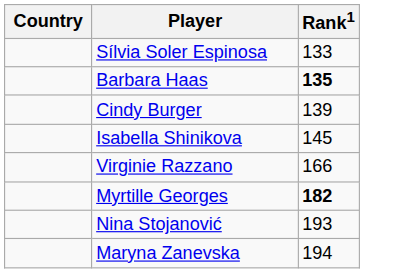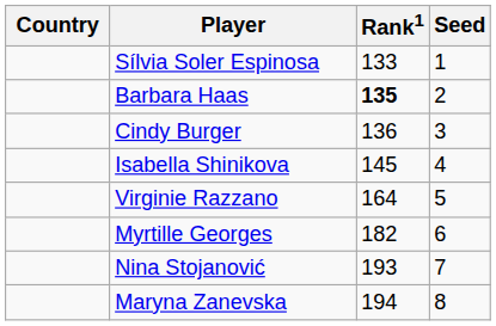 <table class="sortable wikitable">
 <tr>
 <th width="70">Country</th>
 <th width="175">Player</th>
 <th>Rank<sup>1</sup></th>
+<th>Seed</th>
 </tr>
 <tr>
 <td></td>
 <td><a href='#'>Sílvia Soler Espinosa</a></td>
 <td>133</td>
+<td>1</td>
 </tr>
 <tr>
 <td></td>
 <td><a href='#'>Barbara Haas</a></td>
 <td><strong>135</strong></td>
+<td>2</td>
 </tr>
 <tr>
 <td></td>
 <td><a href='#'>Cindy Burger</a></td>
-<td>139</td>
+<td>136</td>
+<td>3</td>
 </tr>
 <tr>
 <td></td>
 <td><a href='#'>Isabella Shinikova</a></td>
 <td>145</td>
+<td>4</td>
 </tr>
 <tr>
 <td></td>
 <td><a href='#'>Virginie Razzano</a></td>
-<td>166</td>
+<td>164</td>
+<td>5</td>
 </tr>
 <tr>
 <td></td>
 <td><a href='#'>Myrtille Georges</a></td>
-<td><strong>182</strong></td>
+<td>182</td>
+<td>6</td>
 </tr>
 <tr>
 <td></td>
 <td><a href='#'>Nina Stojanović</a></td>
 <td>193</td>
+<td>7</td>
 </tr>
 <tr>
 <td></td>
 <td><a href='#'>Maryna Zanevska</a></td>
 <td>194</td>
+<td>8</td>
 </tr>
 </table>
